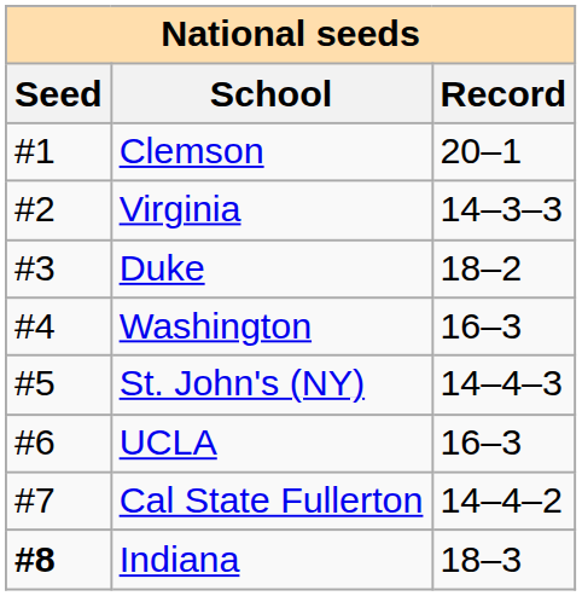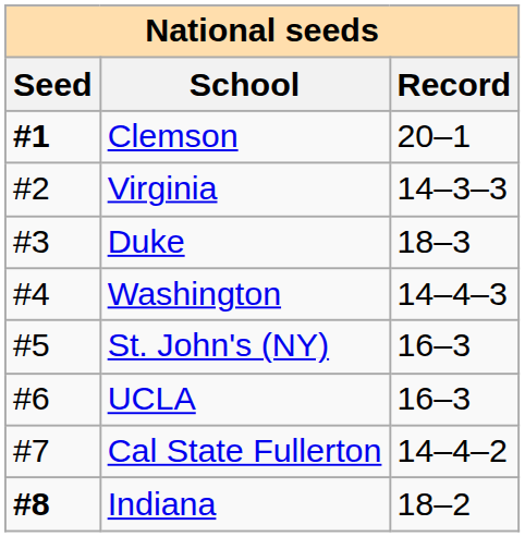 <table class="wikitable">
 <tr>
 <th colspan="5" style="background:#ffdead;">National seeds</th>
 </tr>
 <tr>
 <th>Seed</th>
 <th>School</th>
 <th>Record</th>
 </tr>
 <tr>
-<td>#1</td>
+<td><strong>#1</strong></td>
 <td><a href='#'>Clemson</a></td>
 <td>20–1</td>
 </tr>
 <tr>
 <td>#2</td>
 <td><a href='#'>Virginia</a></td>
 <td>14–3–3</td>
 </tr>
 <tr>
 <td>#3</td>
 <td><a href='#'>Duke</a></td>
-<td>18–2</td>
+<td>18–3</td>
 </tr>
 <tr>
 <td>#4</td>
 <td><a href='#'>Washington</a></td>
-<td>16–3</td>
+<td>14–4–3</td>
 </tr>
 <tr>
 <td>#5</td>
 <td><a href='#'>St. John's (NY)</a></td>
-<td>14–4–3</td>
+<td>16–3</td>
 </tr>
 <tr>
 <td>#6</td>
 <td><a href='#'>UCLA</a></td>
 <td>16–3</td>
 </tr>
 <tr>
 <td>#7</td>
 <td><a href='#'>Cal State Fullerton</a></td>
 <td>14–4–2</td>
 </tr>
 <tr>
 <td><strong>#8</strong></td>
 <td><a href='#'>Indiana</a></td>
-<td>18–3</td>
+<td>18–2</td>
 </tr>
 </table>
